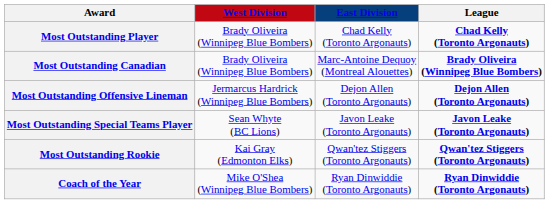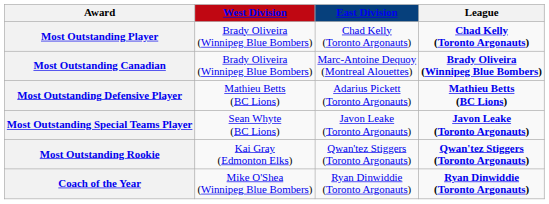 <table class="wikitable">
 <tr>
 <th>Award</th>
 <th style="background-color: #c00712;"><strong><a href='#'><span>West Division</span></a></strong></th>
 <th style="background-color: #06407C;"><strong><a href='#'><span>East Division</span></a></strong></th>
 <th>League</th>
 </tr>
 <tr>
 <th><a href='#'>Most Outstanding Player</a></th>
 <td align="center"><a href='#'>Brady Oliveira</a><br>(<a href='#'>Winnipeg Blue Bombers</a>)</td>
 <td align="center"><a href='#'>Chad Kelly</a><br>(<a href='#'>Toronto Argonauts</a>)</td>
 <td align="center"><strong><a href='#'>Chad Kelly</a><br>(<a href='#'>Toronto Argonauts</a>)</strong></td>
 </tr>
 <tr>
 <th><a href='#'>Most Outstanding Canadian</a></th>
 <td align="center"><a href='#'>Brady Oliveira</a><br>(<a href='#'>Winnipeg Blue Bombers</a>)</td>
 <td align="center"><a href='#'>Marc-Antoine Dequoy</a><br>(<a href='#'>Montreal Alouettes</a>)</td>
 <td align="center"><strong><a href='#'>Brady Oliveira</a><br>(<a href='#'>Winnipeg Blue Bombers</a>)</strong></td>
 </tr>
 <tr>
-<th><a href='#'>Most Outstanding Offensive Lineman</a></th>
-<td align="center"><a href='#'>Jermarcus Hardrick</a><br>(<a href='#'>Winnipeg Blue Bombers</a>)</td>
-<td align="center"><a href='#'>Dejon Allen</a><br>(<a href='#'>Toronto Argonauts</a>)</td>
-<td align="center"><strong><a href='#'>Dejon Allen</a><br>(<a href='#'>Toronto Argonauts</a>)</strong></td>
+<th><a href='#'>Most Outstanding Defensive Player</a></th>
+<td align="center"><a href='#'>Mathieu Betts</a><br>(<a href='#'>BC Lions</a>)</td>
+<td align="center"><a href='#'>Adarius Pickett</a><br>(<a href='#'>Toronto Argonauts</a>)</td>
+<td align="center"><strong><a href='#'>Mathieu Betts</a><br>(<a href='#'>BC Lions</a>)</strong></td>
 </tr>
 <tr>
 <th><a href='#'>Most Outstanding Special Teams Player</a></th>
 <td align="center"><a href='#'>Sean Whyte</a><br>(<a href='#'>BC Lions</a>)</td>
 <td align="center"><a href='#'>Javon Leake</a><br>(<a href='#'>Toronto Argonauts</a>)</td>
 <td align="center"><strong><a href='#'>Javon Leake</a><br>(<a href='#'>Toronto Argonauts</a>)</strong></td>
 </tr>
 <tr>
 <th><a href='#'>Most Outstanding Rookie</a></th>
 <td align="center"><a href='#'>Kai Gray</a><br>(<a href='#'>Edmonton Elks</a>)</td>
 <td align="center"><a href='#'>Qwan'tez Stiggers</a><br>(<a href='#'>Toronto Argonauts</a>)</td>
 <td align="center"><strong><a href='#'>Qwan'tez Stiggers</a><br>(<a href='#'>Toronto Argonauts</a>)</strong></td>
 </tr>
 <tr>
 <th><a href='#'>Coach of the Year</a></th>
 <td align="center"><a href='#'>Mike O'Shea</a><br>(<a href='#'>Winnipeg Blue Bombers</a>)</td>
 <td align="center"><a href='#'>Ryan Dinwiddie</a><br>(<a href='#'>Toronto Argonauts</a>)</td>
 <td align="center"><strong><a href='#'>Ryan Dinwiddie</a><br>(<a href='#'>Toronto Argonauts</a>)</strong></td>
 </tr>
 </table>
